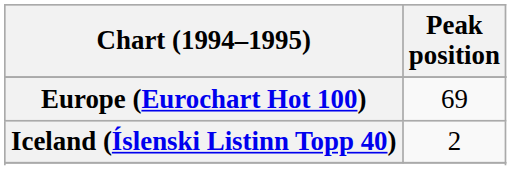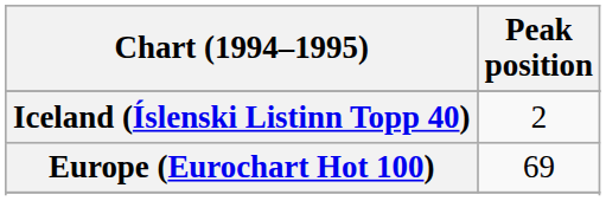 <table class="wikitable sortable plainrowheaders" style="text-align:center">
 <tr>
 <th>Chart (1994–1995)</th>
 <th>Peak<br>position</th>
 </tr>
 <tr>
 </tr>
 <tr>
+<th scope="row">Iceland (<a href='#'>Íslenski Listinn Topp 40</a>)</th>
+<td>2</td>
+</tr>
+<tr>
 <th scope="row">Europe (<a href='#'>Eurochart Hot 100</a>)</th>
 <td>69</td>
-</tr>
-<tr>
-<th scope="row">Iceland (<a href='#'>Íslenski Listinn Topp 40</a>)</th>
-<td>2</td>
 </tr>
 <tr>
 </tr>
 <tr>
 </tr>
 </table>
